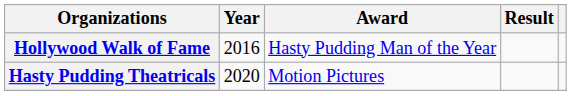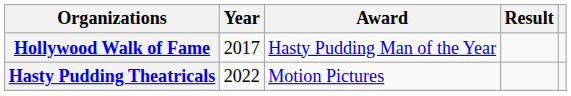 <table class= "wikitable plainrowheaders sortable">
 <tr>
 <th>Organizations</th>
 <th scope="col">Year</th>
 <th scope="col">Award</th>
 <th scope="col">Result</th>
 <th scope="col" class="unsortable"></th>
 </tr>
 <tr>
 <th scope="row" rowspan="1"><a href='#'>Hollywood Walk of Fame</a></th>
-<td>2016</td>
+<td>2017</td>
 <td><a href='#'>Hasty Pudding Man of the Year</a></td>
 <td></td>
 <td></td>
 </tr>
 <tr>
 <th scope="row" rowspan="1"><a href='#'>Hasty Pudding Theatricals</a></th>
-<td rowspan="1">2020</td>
+<td rowspan="1">2022</td>
 <td><a href='#'>Motion Pictures</a></td>
 <td></td>
 <td></td>
 </tr>
 <tr>
 </tr>
 </table>
